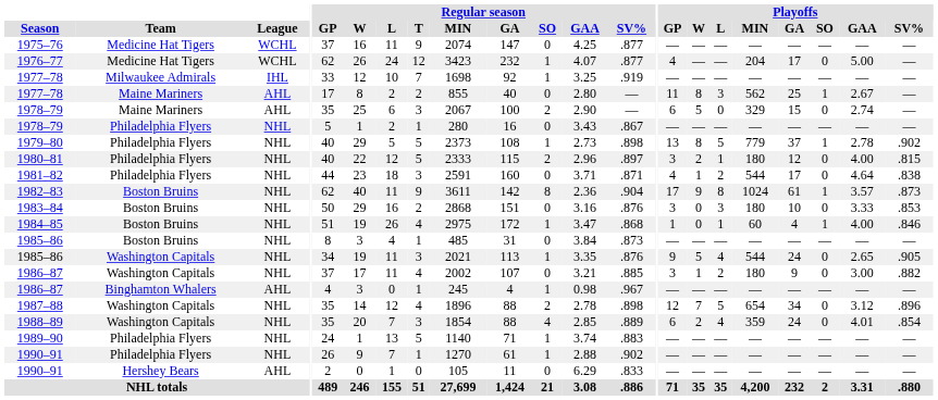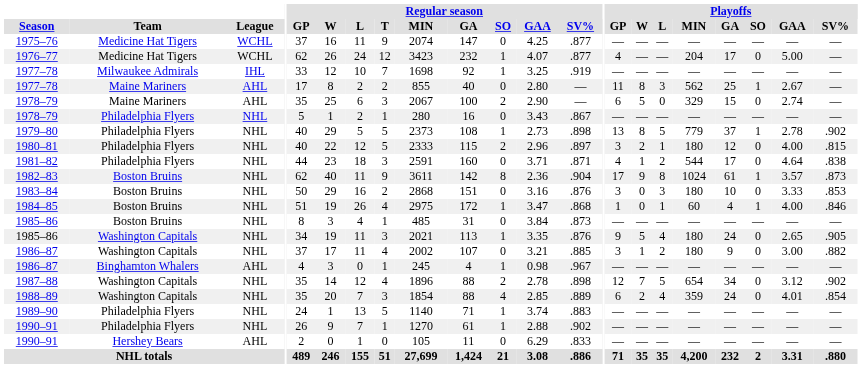 <table border="0" cellpadding="1" cellspacing="0" style="text-align:center; width:90%">
 <tr ALIGN="center" bgcolor="#e0e0e0">
 <th align="center" colspan="3" bgcolor="#ffffff"></th>
 <th align="center" rowspan="99" bgcolor="#ffffff"></th>
 <th align="center" colspan="9" bgcolor="#e0e0e0"><a href='#'>Regular season</a></th>
 <th align="center" rowspan="99" bgcolor="#ffffff"></th>
 <th align="center" colspan="8" bgcolor="#e0e0e0"><a href='#'>Playoffs</a></th>
 </tr>
 <tr ALIGN="center" bgcolor="#e0e0e0">
 <th><a href='#'>Season</a></th>
 <th>Team</th>
 <th>League</th>
 <th>GP</th>
 <th>W</th>
 <th>L</th>
 <th>T</th>
 <th>MIN</th>
 <th>GA</th>
 <th><a href='#'>SO</a></th>
 <th><a href='#'>GAA</a></th>
 <th><a href='#'>SV%</a></th>
 <th>GP</th>
 <th>W</th>
 <th>L</th>
 <th>MIN</th>
 <th>GA</th>
 <th>SO</th>
 <th>GAA</th>
 <th>SV%</th>
 </tr>
 <tr>
 <td><a href='#'>1975–76</a></td>
 <td><a href='#'>Medicine Hat Tigers</a></td>
 <td><a href='#'>WCHL</a></td>
 <td>37</td>
 <td>16</td>
 <td>11</td>
 <td>9</td>
 <td>2074</td>
 <td>147</td>
 <td>0</td>
 <td>4.25</td>
 <td>.877</td>
 <td>—</td>
 <td>—</td>
 <td>—</td>
 <td>—</td>
 <td>—</td>
 <td>—</td>
 <td>—</td>
 <td>—</td>
 </tr>
 <tr bgcolor="#f0f0f0">
 <td><a href='#'>1976–77</a></td>
 <td>Medicine Hat Tigers</td>
 <td>WCHL</td>
 <td>62</td>
 <td>26</td>
 <td>24</td>
 <td>12</td>
 <td>3423</td>
 <td>232</td>
 <td>1</td>
 <td>4.07</td>
 <td>.877</td>
 <td>4</td>
 <td>—</td>
 <td>—</td>
 <td>204</td>
 <td>17</td>
 <td>0</td>
 <td>5.00</td>
 <td>—</td>
 </tr>
 <tr>
 <td><a href='#'>1977–78</a></td>
 <td><a href='#'>Milwaukee Admirals</a></td>
 <td><a href='#'>IHL</a></td>
 <td>33</td>
 <td>12</td>
 <td>10</td>
 <td>7</td>
 <td>1698</td>
 <td>92</td>
 <td>1</td>
 <td>3.25</td>
 <td>.919</td>
 <td>—</td>
 <td>—</td>
 <td>—</td>
 <td>—</td>
 <td>—</td>
 <td>—</td>
 <td>—</td>
 <td>—</td>
 </tr>
 <tr bgcolor="#f0f0f0">
 <td><a href='#'>1977–78</a></td>
 <td><a href='#'>Maine Mariners</a></td>
 <td><a href='#'>AHL</a></td>
 <td>17</td>
 <td>8</td>
 <td>2</td>
 <td>2</td>
 <td>855</td>
 <td>40</td>
 <td>0</td>
 <td>2.80</td>
 <td>—</td>
 <td>11</td>
 <td>8</td>
 <td>3</td>
 <td>562</td>
 <td>25</td>
 <td>1</td>
 <td>2.67</td>
 <td>—</td>
 </tr>
 <tr>
 <td><a href='#'>1978–79</a></td>
 <td>Maine Mariners</td>
 <td>AHL</td>
 <td>35</td>
 <td>25</td>
 <td>6</td>
 <td>3</td>
 <td>2067</td>
 <td>100</td>
 <td>2</td>
 <td>2.90</td>
 <td>—</td>
 <td>6</td>
 <td>5</td>
 <td>0</td>
 <td>329</td>
 <td>15</td>
 <td>0</td>
 <td>2.74</td>
 <td>—</td>
 </tr>
 <tr bgcolor="#f0f0f0">
 <td><a href='#'>1978–79</a></td>
 <td><a href='#'>Philadelphia Flyers</a></td>
 <td><a href='#'>NHL</a></td>
 <td>5</td>
 <td>1</td>
 <td>2</td>
 <td>1</td>
 <td>280</td>
 <td>16</td>
 <td>0</td>
 <td>3.43</td>
 <td>.867</td>
 <td>—</td>
 <td>—</td>
 <td>—</td>
 <td>—</td>
 <td>—</td>
 <td>—</td>
 <td>—</td>
 <td>—</td>
 </tr>
 <tr>
 <td><a href='#'>1979–80</a></td>
 <td>Philadelphia Flyers</td>
 <td>NHL</td>
 <td>40</td>
 <td>29</td>
 <td>5</td>
 <td>5</td>
 <td>2373</td>
 <td>108</td>
 <td>1</td>
 <td>2.73</td>
 <td>.898</td>
 <td>13</td>
 <td>8</td>
 <td>5</td>
 <td>779</td>
 <td>37</td>
 <td>1</td>
 <td>2.78</td>
 <td>.902</td>
 </tr>
 <tr bgcolor="#f0f0f0">
 <td><a href='#'>1980–81</a></td>
 <td>Philadelphia Flyers</td>
 <td>NHL</td>
 <td>40</td>
 <td>22</td>
 <td>12</td>
 <td>5</td>
 <td>2333</td>
 <td>115</td>
 <td>2</td>
 <td>2.96</td>
 <td>.897</td>
 <td>3</td>
 <td>2</td>
 <td>1</td>
 <td>180</td>
 <td>12</td>
 <td>0</td>
 <td>4.00</td>
 <td>.815</td>
 </tr>
 <tr>
 <td><a href='#'>1981–82</a></td>
 <td>Philadelphia Flyers</td>
 <td>NHL</td>
 <td>44</td>
 <td>23</td>
 <td>18</td>
 <td>3</td>
 <td>2591</td>
 <td>160</td>
 <td>0</td>
 <td>3.71</td>
 <td>.871</td>
 <td>4</td>
 <td>1</td>
 <td>2</td>
 <td>544</td>
 <td>17</td>
 <td>0</td>
 <td>4.64</td>
 <td>.838</td>
 </tr>
 <tr bgcolor="#f0f0f0">
 <td><a href='#'>1982–83</a></td>
 <td><a href='#'>Boston Bruins</a></td>
 <td>NHL</td>
 <td>62</td>
 <td>40</td>
 <td>11</td>
 <td>9</td>
 <td>3611</td>
 <td>142</td>
 <td>8</td>
 <td>2.36</td>
 <td>.904</td>
 <td>17</td>
 <td>9</td>
 <td>8</td>
 <td>1024</td>
 <td>61</td>
 <td>1</td>
 <td>3.57</td>
 <td>.873</td>
 </tr>
 <tr>
 <td><a href='#'>1983–84</a></td>
 <td>Boston Bruins</td>
 <td>NHL</td>
 <td>50</td>
 <td>29</td>
 <td>16</td>
 <td>2</td>
 <td>2868</td>
 <td>151</td>
 <td>0</td>
 <td>3.16</td>
 <td>.876</td>
 <td>3</td>
 <td>0</td>
 <td>3</td>
 <td>180</td>
 <td>10</td>
 <td>0</td>
 <td>3.33</td>
 <td>.853</td>
 </tr>
 <tr bgcolor="#f0f0f0">
 <td><a href='#'>1984–85</a></td>
 <td>Boston Bruins</td>
 <td>NHL</td>
 <td>51</td>
 <td>19</td>
 <td>26</td>
 <td>4</td>
 <td>2975</td>
 <td>172</td>
 <td>1</td>
 <td>3.47</td>
 <td>.868</td>
 <td>1</td>
 <td>0</td>
 <td>1</td>
 <td>60</td>
 <td>4</td>
 <td>1</td>
 <td>4.00</td>
 <td>.846</td>
 </tr>
 <tr>
 <td><a href='#'>1985–86</a></td>
 <td>Boston Bruins</td>
 <td>NHL</td>
 <td>8</td>
 <td>3</td>
 <td>4</td>
 <td>1</td>
 <td>485</td>
 <td>31</td>
 <td>0</td>
 <td>3.84</td>
 <td>.873</td>
 <td>—</td>
 <td>—</td>
 <td>—</td>
 <td>—</td>
 <td>—</td>
 <td>—</td>
 <td>—</td>
 <td>—</td>
 </tr>
 <tr bgcolor="#f0f0f0">
 <td>1985–86</td>
 <td><a href='#'>Washington Capitals</a></td>
 <td>NHL</td>
 <td>34</td>
 <td>19</td>
 <td>11</td>
 <td>3</td>
 <td>2021</td>
 <td>113</td>
 <td>1</td>
 <td>3.35</td>
 <td>.876</td>
 <td>9</td>
 <td>5</td>
 <td>4</td>
-<td>544</td>
+<td>180</td>
 <td>24</td>
 <td>0</td>
 <td>2.65</td>
 <td>.905</td>
 </tr>
 <tr>
 <td><a href='#'>1986–87</a></td>
 <td>Washington Capitals</td>
 <td>NHL</td>
 <td>37</td>
 <td>17</td>
 <td>11</td>
 <td>4</td>
 <td>2002</td>
 <td>107</td>
 <td>0</td>
 <td>3.21</td>
 <td>.885</td>
 <td>3</td>
 <td>1</td>
 <td>2</td>
 <td>180</td>
 <td>9</td>
 <td>0</td>
 <td>3.00</td>
 <td>.882</td>
 </tr>
 <tr bgcolor="#f0f0f0">
 <td><a href='#'>1986–87</a></td>
 <td><a href='#'>Binghamton Whalers</a></td>
 <td>AHL</td>
 <td>4</td>
 <td>3</td>
 <td>0</td>
 <td>1</td>
 <td>245</td>
 <td>4</td>
 <td>1</td>
 <td>0.98</td>
 <td>.967</td>
 <td>—</td>
 <td>—</td>
 <td>—</td>
 <td>—</td>
 <td>—</td>
 <td>—</td>
 <td>—</td>
 <td>—</td>
 </tr>
 <tr>
 <td><a href='#'>1987–88</a></td>
 <td>Washington Capitals</td>
 <td>NHL</td>
 <td>35</td>
 <td>14</td>
 <td>12</td>
 <td>4</td>
 <td>1896</td>
 <td>88</td>
 <td>2</td>
 <td>2.78</td>
 <td>.898</td>
 <td>12</td>
 <td>7</td>
 <td>5</td>
 <td>654</td>
 <td>34</td>
 <td>0</td>
 <td>3.12</td>
-<td>.896</td>
+<td>.902</td>
 </tr>
 <tr bgcolor="#f0f0f0">
 <td><a href='#'>1988–89</a></td>
 <td>Washington Capitals</td>
 <td>NHL</td>
 <td>35</td>
 <td>20</td>
 <td>7</td>
 <td>3</td>
 <td>1854</td>
 <td>88</td>
 <td>4</td>
 <td>2.85</td>
 <td>.889</td>
 <td>6</td>
 <td>2</td>
 <td>4</td>
 <td>359</td>
 <td>24</td>
 <td>0</td>
 <td>4.01</td>
 <td>.854</td>
 </tr>
 <tr>
 <td><a href='#'>1989–90</a></td>
 <td>Philadelphia Flyers</td>
 <td>NHL</td>
 <td>24</td>
 <td>1</td>
 <td>13</td>
 <td>5</td>
 <td>1140</td>
 <td>71</td>
 <td>1</td>
 <td>3.74</td>
 <td>.883</td>
 <td>—</td>
 <td>—</td>
 <td>—</td>
 <td>—</td>
 <td>—</td>
 <td>—</td>
 <td>—</td>
 <td>—</td>
 </tr>
 <tr bgcolor="#f0f0f0">
 <td><a href='#'>1990–91</a></td>
 <td>Philadelphia Flyers</td>
 <td>NHL</td>
 <td>26</td>
 <td>9</td>
 <td>7</td>
 <td>1</td>
 <td>1270</td>
 <td>61</td>
 <td>1</td>
 <td>2.88</td>
 <td>.902</td>
 <td>—</td>
 <td>—</td>
 <td>—</td>
 <td>—</td>
 <td>—</td>
 <td>—</td>
 <td>—</td>
 <td>—</td>
 </tr>
 <tr>
 <td><a href='#'>1990–91</a></td>
 <td><a href='#'>Hershey Bears</a></td>
 <td>AHL</td>
 <td>2</td>
 <td>0</td>
 <td>1</td>
 <td>0</td>
 <td>105</td>
 <td>11</td>
 <td>0</td>
 <td>6.29</td>
 <td>.833</td>
 <td>—</td>
 <td>—</td>
 <td>—</td>
 <td>—</td>
 <td>—</td>
 <td>—</td>
 <td>—</td>
 <td>—</td>
 </tr>
 <tr bgcolor="#e0e0e0">
 <th colspan="3">NHL totals</th>
 <th>489</th>
 <th>246</th>
 <th>155</th>
 <th>51</th>
 <th>27,699</th>
 <th>1,424</th>
 <th>21</th>
 <th>3.08</th>
 <th>.886</th>
 <th>71</th>
 <th>35</th>
 <th>35</th>
 <th>4,200</th>
 <th>232</th>
 <th>2</th>
 <th>3.31</th>
 <th>.880</th>
 </tr>
 </table>
